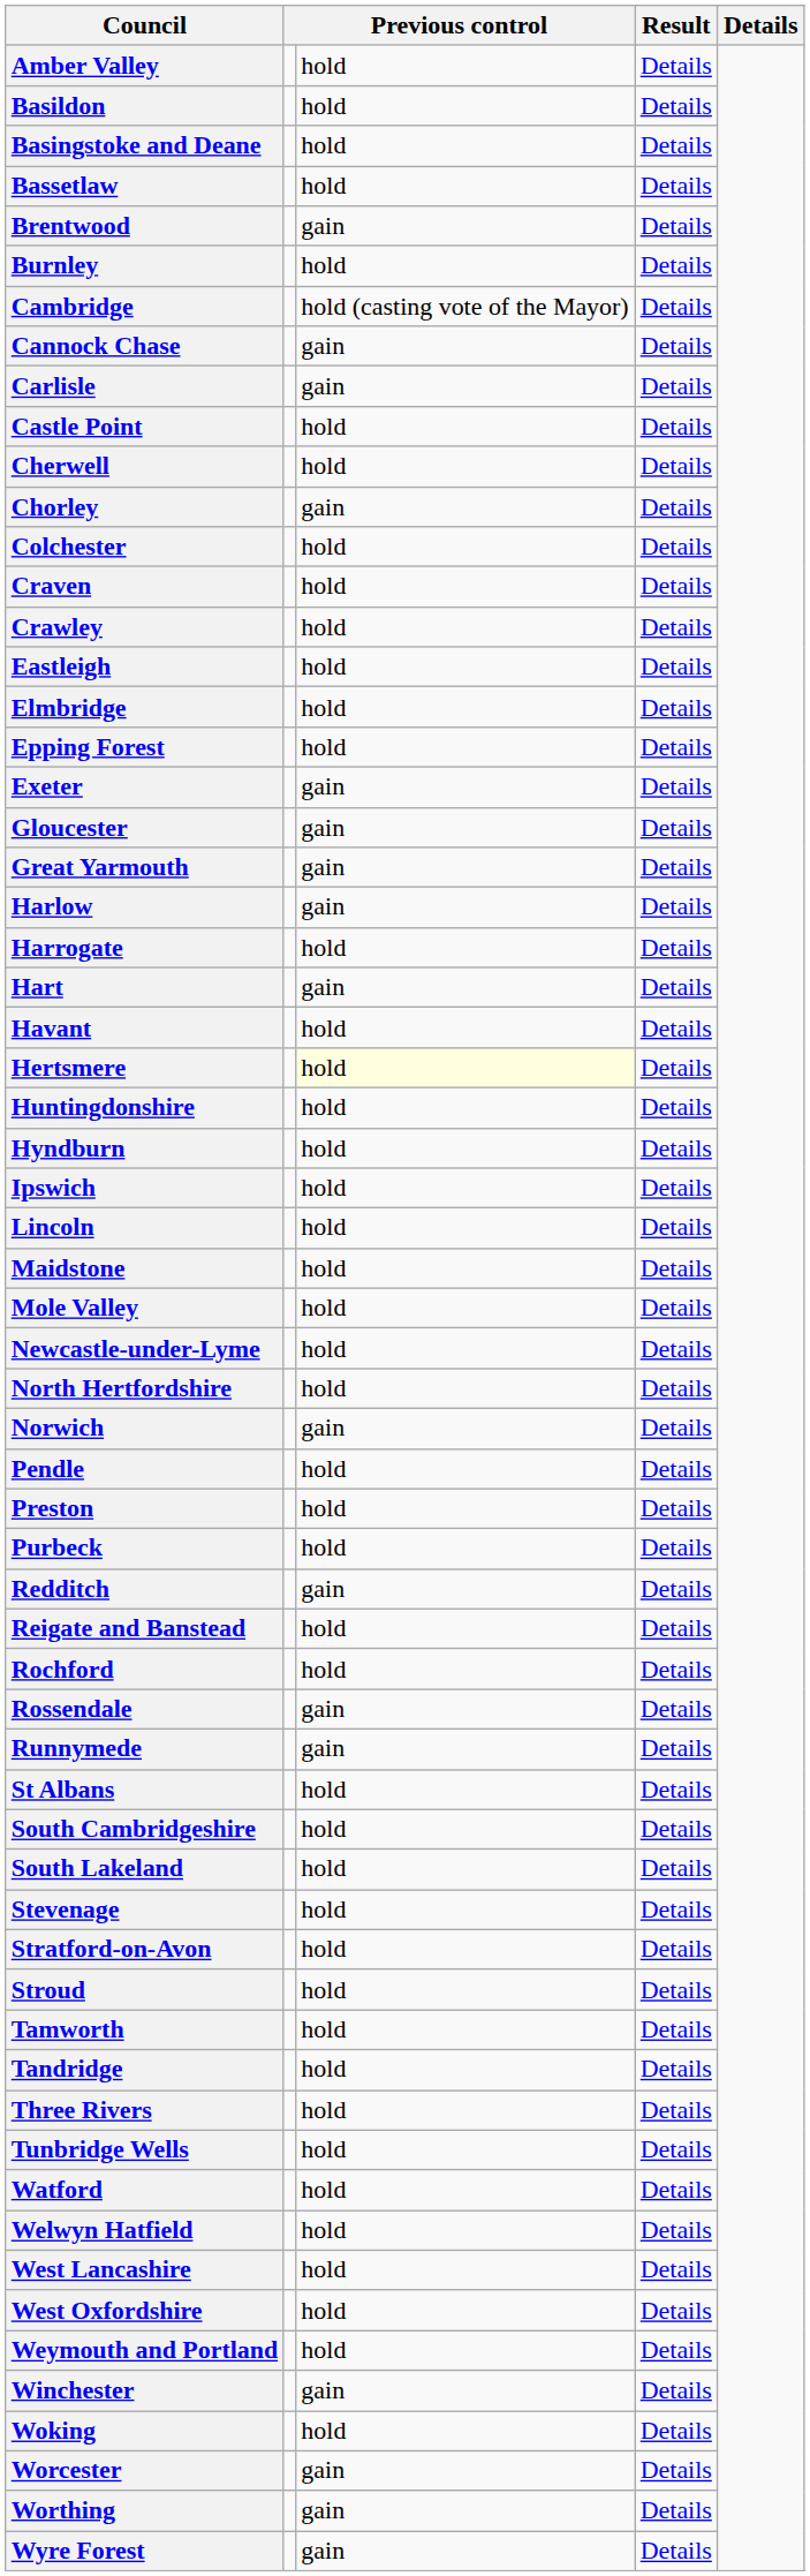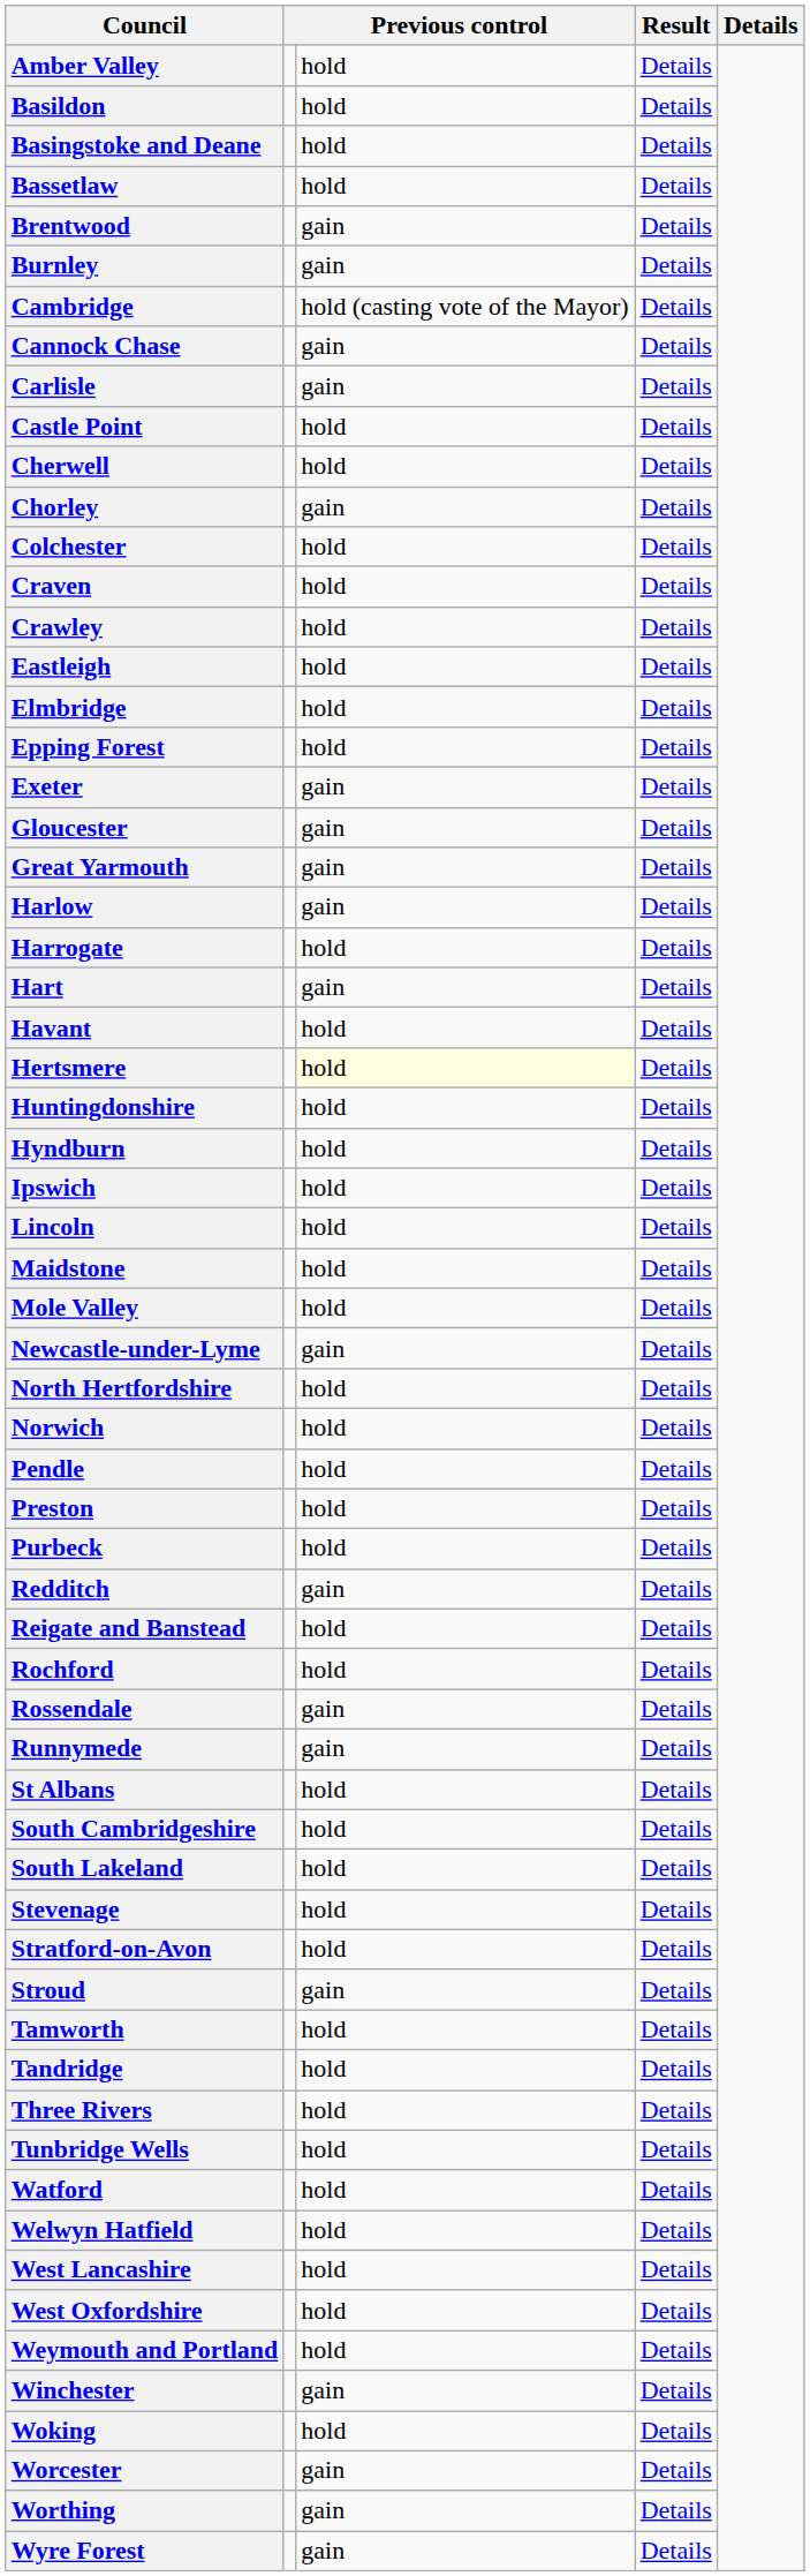 <table class="wikitable">
 <tr>
 <th scope="col">Council</th>
 <th colspan=2>Previous control</th>
 <th colspan=2>Result</th>
 <th scope="col" class="unsortable">Details</th>
 </tr>
 <tr>
 <th scope="row" style="text-align: left;"><a href='#'>Amber Valley</a></th>
 <td></td>
 <td> hold</td>
 <td><a href='#'>Details</a></td>
 </tr>
 <tr>
 <th scope="row" style="text-align: left;"><a href='#'>Basildon</a></th>
 <td></td>
 <td> hold</td>
 <td><a href='#'>Details</a></td>
 </tr>
 <tr>
 <th scope="row" style="text-align: left;"><a href='#'>Basingstoke and Deane</a></th>
 <td></td>
 <td> hold</td>
 <td><a href='#'>Details</a></td>
 </tr>
 <tr>
 <th scope="row" style="text-align: left;"><a href='#'>Bassetlaw</a></th>
 <td></td>
 <td> hold</td>
 <td><a href='#'>Details</a></td>
 </tr>
 <tr>
 <th scope="row" style="text-align: left;"><a href='#'>Brentwood</a></th>
 <td></td>
 <td> gain</td>
 <td><a href='#'>Details</a></td>
 </tr>
 <tr>
 <th scope="row" style="text-align: left;"><a href='#'>Burnley</a></th>
 <td></td>
-<td> hold</td>
+<td> gain</td>
 <td><a href='#'>Details</a></td>
 </tr>
 <tr>
 <th scope="row" style="text-align: left;"><a href='#'>Cambridge</a></th>
 <td></td>
 <td> hold (casting vote of the Mayor)</td>
 <td><a href='#'>Details</a></td>
 </tr>
 <tr>
 <th scope="row" style="text-align: left;"><a href='#'>Cannock Chase</a></th>
 <td></td>
 <td> gain</td>
 <td><a href='#'>Details</a></td>
 </tr>
 <tr>
 <th scope="row" style="text-align: left;"><a href='#'>Carlisle</a></th>
 <td></td>
 <td> gain</td>
 <td><a href='#'>Details</a></td>
 </tr>
 <tr>
 <th scope="row" style="text-align: left;"><a href='#'>Castle Point</a></th>
 <td></td>
 <td> hold</td>
 <td><a href='#'>Details</a></td>
 </tr>
 <tr>
 <th scope="row" style="text-align: left;"><a href='#'>Cherwell</a></th>
 <td></td>
 <td> hold</td>
 <td><a href='#'>Details</a></td>
 </tr>
 <tr>
 <th scope="row" style="text-align: left;"><a href='#'>Chorley</a></th>
 <td></td>
 <td> gain</td>
 <td><a href='#'>Details</a></td>
 </tr>
 <tr>
 <th scope="row" style="text-align: left;"><a href='#'>Colchester</a></th>
 <td></td>
 <td> hold</td>
 <td><a href='#'>Details</a></td>
 </tr>
 <tr>
 <th scope="row" style="text-align: left;"><a href='#'>Craven</a></th>
 <td></td>
 <td> hold</td>
 <td><a href='#'>Details</a></td>
 </tr>
 <tr>
 <th scope="row" style="text-align: left;"><a href='#'>Crawley</a></th>
 <td></td>
 <td> hold</td>
 <td><a href='#'>Details</a></td>
 </tr>
 <tr>
 <th scope="row" style="text-align: left;"><a href='#'>Eastleigh</a></th>
 <td></td>
 <td> hold</td>
 <td><a href='#'>Details</a></td>
 </tr>
 <tr>
 <th scope="row" style="text-align: left;"><a href='#'>Elmbridge</a></th>
 <td></td>
 <td> hold</td>
 <td><a href='#'>Details</a></td>
 </tr>
 <tr>
 <th scope="row" style="text-align: left;"><a href='#'>Epping Forest</a></th>
 <td></td>
 <td> hold</td>
 <td><a href='#'>Details</a></td>
 </tr>
 <tr>
 <th scope="row" style="text-align: left;"><a href='#'>Exeter</a></th>
 <td></td>
 <td> gain</td>
 <td><a href='#'>Details</a></td>
 </tr>
 <tr>
 <th scope="row" style="text-align: left;"><a href='#'>Gloucester</a></th>
 <td></td>
 <td> gain</td>
 <td><a href='#'>Details</a></td>
 </tr>
 <tr>
 <th scope="row" style="text-align: left;"><a href='#'>Great Yarmouth</a></th>
 <td></td>
 <td> gain</td>
 <td><a href='#'>Details</a></td>
 </tr>
 <tr>
 <th scope="row" style="text-align: left;"><a href='#'>Harlow</a></th>
 <td></td>
 <td> gain</td>
 <td><a href='#'>Details</a></td>
 </tr>
 <tr>
 <th scope="row" style="text-align: left;"><a href='#'>Harrogate</a></th>
 <td></td>
 <td> hold</td>
 <td><a href='#'>Details</a></td>
 </tr>
 <tr>
 <th scope="row" style="text-align: left;"><a href='#'>Hart</a></th>
 <td></td>
 <td> gain</td>
 <td><a href='#'>Details</a></td>
 </tr>
 <tr>
 <th scope="row" style="text-align: left;"><a href='#'>Havant</a></th>
 <td></td>
 <td> hold</td>
 <td><a href='#'>Details</a></td>
 </tr>
 <tr>
 <th scope="row" style="text-align: left;"><a href='#'>Hertsmere</a></th>
 <td></td>
 <td style="background: lightyellow;"> hold</td>
 <td><a href='#'>Details</a></td>
 </tr>
 <tr>
 <th scope="row" style="text-align: left;"><a href='#'>Huntingdonshire</a></th>
 <td></td>
 <td> hold</td>
 <td><a href='#'>Details</a></td>
 </tr>
 <tr>
 <th scope="row" style="text-align: left;"><a href='#'>Hyndburn</a></th>
 <td></td>
 <td> hold</td>
 <td><a href='#'>Details</a></td>
 </tr>
 <tr>
 <th scope="row" style="text-align: left;"><a href='#'>Ipswich</a></th>
 <td></td>
 <td> hold</td>
 <td><a href='#'>Details</a></td>
 </tr>
 <tr>
 <th scope="row" style="text-align: left;"><a href='#'>Lincoln</a></th>
 <td></td>
 <td> hold</td>
 <td><a href='#'>Details</a></td>
 </tr>
 <tr>
 <th scope="row" style="text-align: left;"><a href='#'>Maidstone</a></th>
 <td></td>
 <td> hold</td>
 <td><a href='#'>Details</a></td>
 </tr>
 <tr>
 <th scope="row" style="text-align: left;"><a href='#'>Mole Valley</a></th>
 <td></td>
 <td> hold</td>
 <td><a href='#'>Details</a></td>
 </tr>
 <tr>
 <th scope="row" style="text-align: left;"><a href='#'>Newcastle-under-Lyme</a></th>
 <td></td>
-<td> hold</td>
+<td> gain</td>
 <td><a href='#'>Details</a></td>
 </tr>
 <tr>
 <th scope="row" style="text-align: left;"><a href='#'>North Hertfordshire</a></th>
 <td></td>
 <td> hold</td>
 <td><a href='#'>Details</a></td>
 </tr>
 <tr>
 <th scope="row" style="text-align: left;"><a href='#'>Norwich</a></th>
 <td></td>
-<td> gain</td>
+<td> hold</td>
 <td><a href='#'>Details</a></td>
 </tr>
 <tr>
 <th scope="row" style="text-align: left;"><a href='#'>Pendle</a></th>
 <td></td>
 <td> hold</td>
 <td><a href='#'>Details</a></td>
 </tr>
 <tr>
 <th scope="row" style="text-align: left;"><a href='#'>Preston</a></th>
 <td></td>
 <td> hold</td>
 <td><a href='#'>Details</a></td>
 </tr>
 <tr>
 <th scope="row" style="text-align: left;"><a href='#'>Purbeck</a></th>
 <td></td>
 <td> hold</td>
 <td><a href='#'>Details</a></td>
 </tr>
 <tr>
 <th scope="row" style="text-align: left;"><a href='#'>Redditch</a></th>
 <td></td>
 <td> gain</td>
 <td><a href='#'>Details</a></td>
 </tr>
 <tr>
 <th scope="row" style="text-align: left;"><a href='#'>Reigate and Banstead</a></th>
 <td></td>
 <td> hold</td>
 <td><a href='#'>Details</a></td>
 </tr>
 <tr>
 <th scope="row" style="text-align: left;"><a href='#'>Rochford</a></th>
 <td></td>
 <td> hold</td>
 <td><a href='#'>Details</a></td>
 </tr>
 <tr>
 <th scope="row" style="text-align: left;"><a href='#'>Rossendale</a></th>
 <td></td>
 <td> gain</td>
 <td><a href='#'>Details</a></td>
 </tr>
 <tr>
 <th scope="row" style="text-align: left;"><a href='#'>Runnymede</a></th>
 <td></td>
 <td> gain</td>
 <td><a href='#'>Details</a></td>
 </tr>
 <tr>
 <th scope="row" style="text-align: left;"><a href='#'>St Albans</a></th>
 <td></td>
 <td> hold</td>
 <td><a href='#'>Details</a></td>
 </tr>
 <tr>
 <th scope="row" style="text-align: left;"><a href='#'>South Cambridgeshire</a></th>
 <td></td>
 <td> hold</td>
 <td><a href='#'>Details</a></td>
 </tr>
 <tr>
 <th scope="row" style="text-align: left;"><a href='#'>South Lakeland</a></th>
 <td></td>
 <td> hold</td>
 <td><a href='#'>Details</a></td>
 </tr>
 <tr>
 <th scope="row" style="text-align: left;"><a href='#'>Stevenage</a></th>
 <td></td>
 <td> hold</td>
 <td><a href='#'>Details</a></td>
 </tr>
 <tr>
 <th scope="row" style="text-align: left;"><a href='#'>Stratford-on-Avon</a></th>
 <td></td>
 <td> hold</td>
 <td><a href='#'>Details</a></td>
 </tr>
 <tr>
 <th scope="row" style="text-align: left;"><a href='#'>Stroud</a></th>
 <td></td>
-<td> hold</td>
+<td> gain</td>
 <td><a href='#'>Details</a></td>
 </tr>
 <tr>
 <th scope="row" style="text-align: left;"><a href='#'>Tamworth</a></th>
 <td></td>
 <td> hold</td>
 <td><a href='#'>Details</a></td>
 </tr>
 <tr>
 <th scope="row" style="text-align: left;"><a href='#'>Tandridge</a></th>
 <td></td>
 <td> hold</td>
 <td><a href='#'>Details</a></td>
 </tr>
 <tr>
 <th scope="row" style="text-align: left;"><a href='#'>Three Rivers</a></th>
 <td></td>
 <td> hold</td>
 <td><a href='#'>Details</a></td>
 </tr>
 <tr>
 <th scope="row" style="text-align: left;"><a href='#'>Tunbridge Wells</a></th>
 <td></td>
 <td> hold</td>
 <td><a href='#'>Details</a></td>
 </tr>
 <tr>
 <th scope="row" style="text-align: left;"><a href='#'>Watford</a></th>
 <td></td>
 <td> hold</td>
 <td><a href='#'>Details</a></td>
 </tr>
 <tr>
 <th scope="row" style="text-align: left;"><a href='#'>Welwyn Hatfield</a></th>
 <td></td>
 <td> hold</td>
 <td><a href='#'>Details</a></td>
 </tr>
 <tr>
 <th scope="row" style="text-align: left;"><a href='#'>West Lancashire</a></th>
 <td></td>
 <td> hold</td>
 <td><a href='#'>Details</a></td>
 </tr>
 <tr>
 <th scope="row" style="text-align: left;"><a href='#'>West Oxfordshire</a></th>
 <td></td>
 <td> hold</td>
 <td><a href='#'>Details</a></td>
 </tr>
 <tr>
 <th scope="row" style="text-align: left;"><a href='#'>Weymouth and Portland</a></th>
 <td></td>
 <td> hold</td>
 <td><a href='#'>Details</a></td>
 </tr>
 <tr>
 <th scope="row" style="text-align: left;"><a href='#'>Winchester</a></th>
 <td></td>
 <td> gain</td>
 <td><a href='#'>Details</a></td>
 </tr>
 <tr>
 <th scope="row" style="text-align: left;"><a href='#'>Woking</a></th>
 <td></td>
 <td> hold</td>
 <td><a href='#'>Details</a></td>
 </tr>
 <tr>
 <th scope="row" style="text-align: left;"><a href='#'>Worcester</a></th>
 <td></td>
 <td> gain</td>
 <td><a href='#'>Details</a></td>
 </tr>
 <tr>
 <th scope="row" style="text-align: left;"><a href='#'>Worthing</a></th>
 <td></td>
 <td> gain</td>
 <td><a href='#'>Details</a></td>
 </tr>
 <tr>
 <th scope="row" style="text-align: left;"><a href='#'>Wyre Forest</a></th>
 <td></td>
 <td> gain</td>
 <td><a href='#'>Details</a></td>
 </tr>
 </table>
